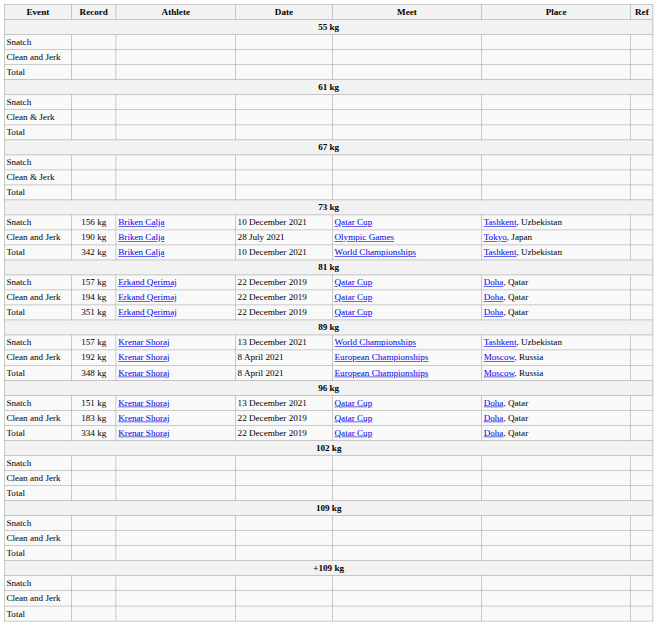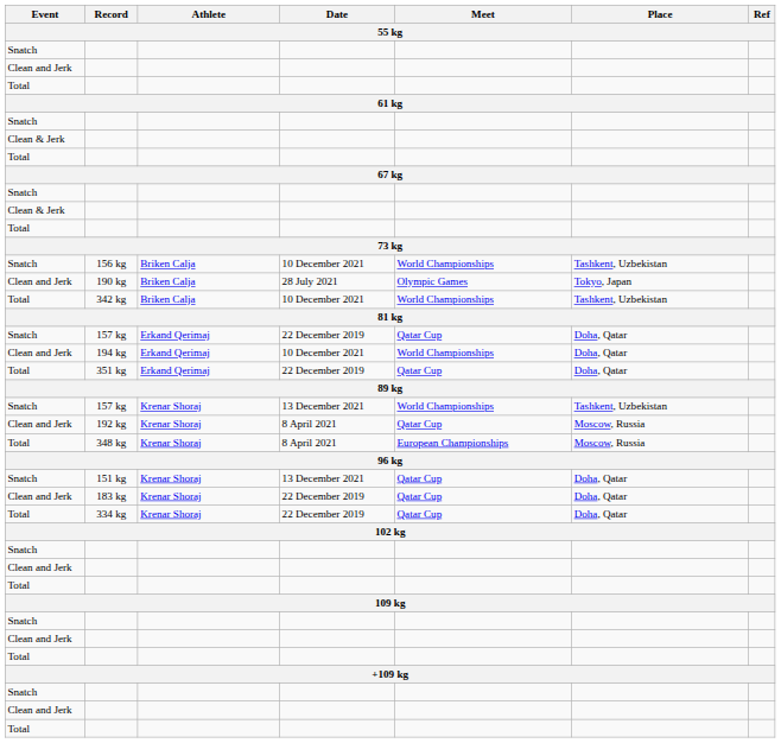 <table class="wikitable" style="font-size:95%;">
 <tr>
 <th width=9%>Event</th>
 <th width=6%>Record</th>
 <th width=16%>Athlete</th>
 <th width=13%>Date</th>
 <th width=20%>Meet</th>
 <th width=20%>Place</th>
 <th width=3%>Ref</th>
 </tr>
 <tr bgcolor="#DDDDDD">
 <th colspan="7">55 kg</th>
 </tr>
 <tr>
 <td>Snatch</td>
 <td align="center"></td>
 <td></td>
 <td></td>
 <td></td>
 <td></td>
 <td></td>
 </tr>
 <tr>
 <td>Clean and Jerk</td>
 <td align="center"></td>
 <td></td>
 <td></td>
 <td></td>
 <td></td>
 <td></td>
 </tr>
 <tr>
 <td>Total</td>
 <td align="center"></td>
 <td></td>
 <td></td>
 <td></td>
 <td></td>
 <td></td>
 </tr>
 <tr bgcolor="#DDDDDD">
 <th colspan="7">61 kg</th>
 </tr>
 <tr>
 <td>Snatch</td>
 <td align="center"></td>
 <td></td>
 <td></td>
 <td></td>
 <td></td>
 <td></td>
 </tr>
 <tr>
 <td>Clean & Jerk</td>
 <td align="center"></td>
 <td></td>
 <td></td>
 <td></td>
 <td></td>
 <td></td>
 </tr>
 <tr>
 <td>Total</td>
 <td align="center"></td>
 <td></td>
 <td></td>
 <td></td>
 <td></td>
 <td></td>
 </tr>
 <tr bgcolor="#DDDDDD">
 <th colspan="7">67 kg</th>
 </tr>
 <tr>
 <td>Snatch</td>
 <td align="center"></td>
 <td></td>
 <td></td>
 <td></td>
 <td></td>
 <td></td>
 </tr>
 <tr>
 <td>Clean & Jerk</td>
 <td align="center"></td>
 <td></td>
 <td></td>
 <td></td>
 <td></td>
 <td></td>
 </tr>
 <tr>
 <td>Total</td>
 <td align="center"></td>
 <td></td>
 <td></td>
 <td></td>
 <td></td>
 <td></td>
 </tr>
 <tr bgcolor="#DDDDDD">
 <th colspan="7">73 kg</th>
 </tr>
 <tr>
 <td>Snatch</td>
 <td align="center">156 kg</td>
 <td><a href='#'>Briken Calja</a></td>
 <td>10 December 2021</td>
-<td><a href='#'>Qatar Cup</a></td>
+<td><a href='#'>World Championships</a></td>
 <td><a href='#'>Tashkent</a>, Uzbekistan</td>
 <td></td>
 </tr>
 <tr>
 <td>Clean and Jerk</td>
 <td align="center">190 kg</td>
 <td><a href='#'>Briken Calja</a></td>
 <td>28 July 2021</td>
 <td><a href='#'>Olympic Games</a></td>
 <td><a href='#'>Tokyo</a>, Japan</td>
 <td></td>
 </tr>
 <tr>
 <td>Total</td>
 <td align="center">342 kg</td>
 <td><a href='#'>Briken Calja</a></td>
 <td>10 December 2021</td>
 <td><a href='#'>World Championships</a></td>
 <td><a href='#'>Tashkent</a>, Uzbekistan</td>
 <td></td>
 </tr>
 <tr bgcolor="#DDDDDD">
 <th colspan="7">81 kg</th>
 </tr>
 <tr>
 <td>Snatch</td>
 <td align="center">157 kg</td>
 <td><a href='#'>Erkand Qerimaj</a></td>
 <td>22 December 2019</td>
 <td><a href='#'>Qatar Cup</a></td>
 <td><a href='#'>Doha</a>, Qatar</td>
 <td></td>
 </tr>
 <tr>
 <td>Clean and Jerk</td>
 <td align="center">194 kg</td>
 <td><a href='#'>Erkand Qerimaj</a></td>
-<td>22 December 2019</td>
-<td><a href='#'>Qatar Cup</a></td>
+<td>10 December 2021</td>
+<td><a href='#'>World Championships</a></td>
 <td><a href='#'>Doha</a>, Qatar</td>
 <td></td>
 </tr>
 <tr>
 <td>Total</td>
 <td align="center">351 kg</td>
 <td><a href='#'>Erkand Qerimaj</a></td>
 <td>22 December 2019</td>
 <td><a href='#'>Qatar Cup</a></td>
 <td><a href='#'>Doha</a>, Qatar</td>
 <td></td>
 </tr>
 <tr bgcolor="#DDDDDD">
 <th colspan="7">89 kg</th>
 </tr>
 <tr>
 <td>Snatch</td>
 <td align="center">157 kg</td>
 <td><a href='#'>Krenar Shoraj</a></td>
 <td>13 December 2021</td>
 <td><a href='#'>World Championships</a></td>
 <td><a href='#'>Tashkent</a>, Uzbekistan</td>
 <td></td>
 </tr>
 <tr>
 <td>Clean and Jerk</td>
 <td align="center">192 kg</td>
 <td><a href='#'>Krenar Shoraj</a></td>
 <td>8 April 2021</td>
-<td><a href='#'>European Championships</a></td>
+<td><a href='#'>Qatar Cup</a></td>
 <td><a href='#'>Moscow</a>, Russia</td>
 <td></td>
 </tr>
 <tr>
 <td>Total</td>
 <td align="center">348 kg</td>
 <td><a href='#'>Krenar Shoraj</a></td>
 <td>8 April 2021</td>
 <td><a href='#'>European Championships</a></td>
 <td><a href='#'>Moscow</a>, Russia</td>
 <td></td>
 </tr>
 <tr bgcolor="#DDDDDD">
 <th colspan="7">96 kg</th>
 </tr>
 <tr>
 <td>Snatch</td>
 <td align="center">151 kg</td>
 <td><a href='#'>Krenar Shoraj</a></td>
 <td>13 December 2021</td>
 <td><a href='#'>Qatar Cup</a></td>
 <td><a href='#'>Doha</a>, Qatar</td>
 <td></td>
 </tr>
 <tr>
 <td>Clean and Jerk</td>
 <td align="center">183 kg</td>
 <td><a href='#'>Krenar Shoraj</a></td>
 <td>22 December 2019</td>
 <td><a href='#'>Qatar Cup</a></td>
 <td><a href='#'>Doha</a>, Qatar</td>
 <td></td>
 </tr>
 <tr>
 <td>Total</td>
 <td align="center">334 kg</td>
 <td><a href='#'>Krenar Shoraj</a></td>
 <td>22 December 2019</td>
 <td><a href='#'>Qatar Cup</a></td>
 <td><a href='#'>Doha</a>, Qatar</td>
 <td></td>
 </tr>
 <tr bgcolor="#DDDDDD">
 <th colspan="7">102 kg</th>
 </tr>
 <tr>
 <td>Snatch</td>
 <td align="center"></td>
 <td></td>
 <td></td>
 <td></td>
 <td></td>
 <td></td>
 </tr>
 <tr>
 <td>Clean and Jerk</td>
 <td align="center"></td>
 <td></td>
 <td></td>
 <td></td>
 <td></td>
 <td></td>
 </tr>
 <tr>
 <td>Total</td>
 <td align="center"></td>
 <td></td>
 <td></td>
 <td></td>
 <td></td>
 <td></td>
 </tr>
 <tr bgcolor="#DDDDDD">
 <th colspan="7">109 kg</th>
 </tr>
 <tr>
 <td>Snatch</td>
 <td align="center"></td>
 <td></td>
 <td></td>
 <td></td>
 <td></td>
 <td></td>
 </tr>
 <tr>
 <td>Clean and Jerk</td>
 <td align="center"></td>
 <td></td>
 <td></td>
 <td></td>
 <td></td>
 <td></td>
 </tr>
 <tr>
 <td>Total</td>
 <td align="center"></td>
 <td></td>
 <td></td>
 <td></td>
 <td></td>
 <td></td>
 </tr>
 <tr bgcolor="#DDDDDD">
 <th colspan="7">+109 kg</th>
 </tr>
 <tr>
 <td>Snatch</td>
 <td align="center"></td>
 <td></td>
 <td></td>
 <td></td>
 <td></td>
 <td></td>
 </tr>
 <tr>
 <td>Clean and Jerk</td>
 <td align="center"></td>
 <td></td>
 <td></td>
 <td></td>
 <td></td>
 <td></td>
 </tr>
 <tr>
 <td>Total</td>
 <td align="center"></td>
 <td></td>
 <td></td>
 <td></td>
 <td></td>
 <td></td>
 </tr>
 </table>
